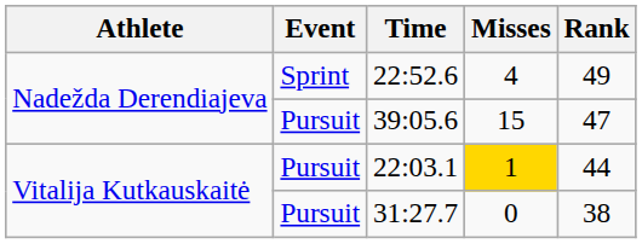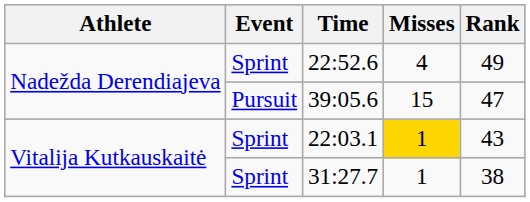 <table class="wikitable" style="font-size:90%">
 <tr>
 <th>Athlete</th>
 <th>Event</th>
 <th>Time</th>
 <th>Misses</th>
 <th>Rank</th>
 </tr>
 <tr align=center>
 <td align=left rowspan=2><a href='#'>Nadežda Derendiajeva</a></td>
 <td align=left><a href='#'>Sprint</a></td>
 <td>22:52.6</td>
 <td>4</td>
 <td>49</td>
 </tr>
 <tr align=center>
 <td align=left><a href='#'>Pursuit</a></td>
 <td>39:05.6</td>
 <td>15</td>
 <td>47</td>
 </tr>
 <tr align=center>
 <td align=left rowspan=2><a href='#'>Vitalija Kutkauskaitė</a></td>
-<td align=left><a href='#'>Pursuit</a></td>
+<td align=left><a href='#'>Sprint</a></td>
 <td>22:03.1</td>
 <td style="background: gold;">1</td>
-<td>44</td>
+<td>43</td>
 </tr>
 <tr align=center>
-<td align=left><a href='#'>Pursuit</a></td>
+<td align=left><a href='#'>Sprint</a></td>
 <td>31:27.7</td>
-<td>0</td>
+<td>1</td>
 <td>38</td>
 </tr>
 </table>
